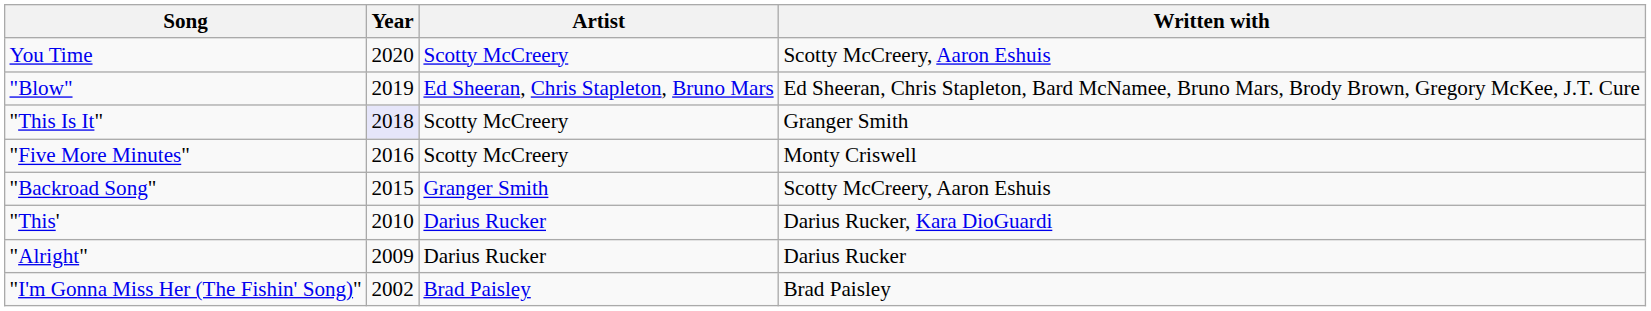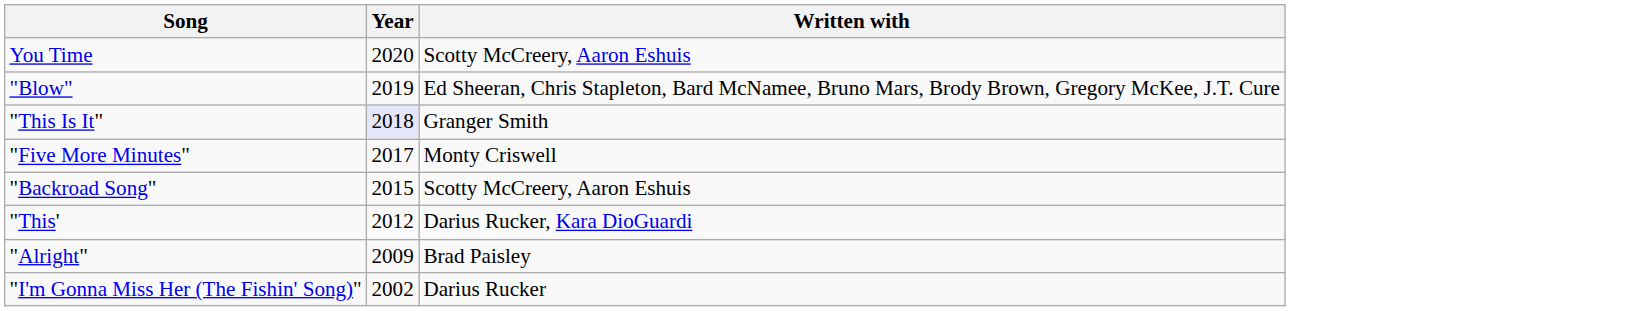 <table class="wikitable plainrowheaders">
 <tr>
 <th scope="col">Song</th>
 <th scope="col">Year</th>
-<th scope="col">Artist</th>
 <th scope="col">Written with</th>
 </tr>
 <tr>
 <td><a href='#'>You Time</a></td>
 <td>2020</td>
-<td><a href='#'>Scotty McCreery</a></td>
 <td>Scotty McCreery, <a href='#'>Aaron Eshuis</a></td>
 </tr>
 <tr>
 <td><a href='#'>"Blow"</a></td>
 <td>2019</td>
-<td><a href='#'>Ed Sheeran</a>, <a href='#'>Chris Stapleton</a>, <a href='#'>Bruno Mars</a></td>
 <td>Ed Sheeran, Chris Stapleton, Bard McNamee, Bruno Mars, Brody Brown, Gregory McKee, J.T. Cure</td>
 </tr>
 <tr>
 <td>"<a href='#'>This Is It</a>"</td>
 <td style="background: lavender;">2018</td>
-<td>Scotty McCreery</td>
 <td>Granger Smith</td>
 </tr>
 <tr>
 <td>"<a href='#'>Five More Minutes</a>"</td>
-<td>2016</td>
-<td>Scotty McCreery</td>
+<td>2017</td>
 <td>Monty Criswell</td>
 </tr>
 <tr>
 <td>"<a href='#'>Backroad Song</a>"</td>
 <td>2015</td>
-<td><a href='#'>Granger Smith</a></td>
 <td>Scotty McCreery, Aaron Eshuis</td>
 </tr>
 <tr>
 <td>"<a href='#'>This</a>'</td>
-<td>2010</td>
-<td><a href='#'>Darius Rucker</a></td>
+<td>2012</td>
 <td>Darius Rucker, <a href='#'>Kara DioGuardi</a></td>
 </tr>
 <tr>
 <td>"<a href='#'>Alright</a>"</td>
 <td>2009</td>
-<td>Darius Rucker</td>
-<td>Darius Rucker</td>
+<td>Brad Paisley</td>
 </tr>
 <tr>
 <td>"<a href='#'>I'm Gonna Miss Her (The Fishin' Song)</a>"</td>
 <td>2002</td>
-<td><a href='#'>Brad Paisley</a></td>
-<td>Brad Paisley</td>
+<td>Darius Rucker</td>
 </tr>
 </table>
